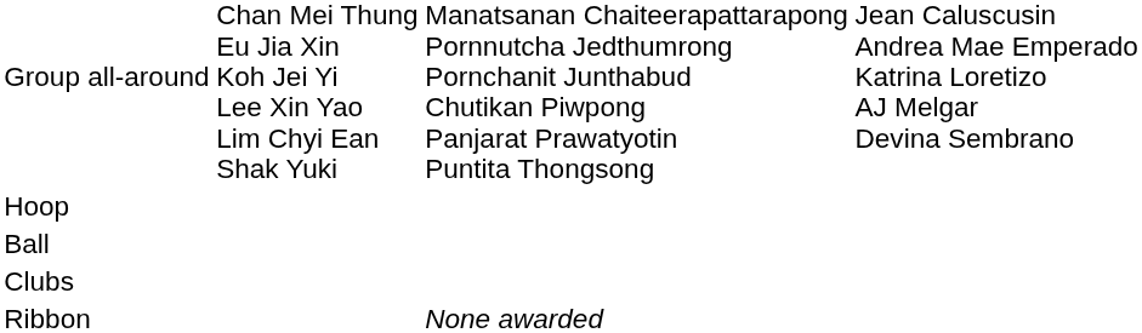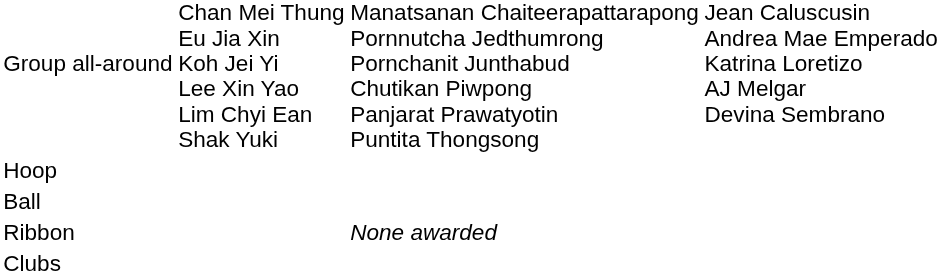 <table>
 <tr>
 <td>Group all-around<br></td>
 <td><br>Chan Mei Thung<br>Eu Jia Xin<br>Koh Jei Yi<br>Lee Xin Yao<br>Lim Chyi Ean<br>Shak Yuki</td>
 <td nowrap=true><br>Manatsanan Chaiteerapattarapong<br>Pornnutcha Jedthumrong<br>Pornchanit Junthabud<br>Chutikan Piwpong<br>Panjarat Prawatyotin<br>Puntita Thongsong</td>
 <td valign=top><br>Jean Caluscusin<br>Andrea Mae Emperado<br>Katrina Loretizo<br>AJ Melgar<br>Devina Sembrano</td>
 </tr>
 <tr>
 <td>Hoop<br></td>
 <td></td>
 <td></td>
 <td></td>
 </tr>
 <tr>
 <td>Ball<br></td>
 <td></td>
 <td></td>
 <td></td>
 </tr>
 <tr>
+<td>Ribbon<br></td>
+<td><br></td>
+<td><em>None awarded</em></td>
+<td></td>
+</tr>
+<tr>
 <td>Clubs<br></td>
 <td></td>
 <td></td>
 <td></td>
 </tr>
-<tr>
-<td>Ribbon<br></td>
-<td><br></td>
-<td><em>None awarded</em></td>
-<td></td>
-</tr>
 </table>
